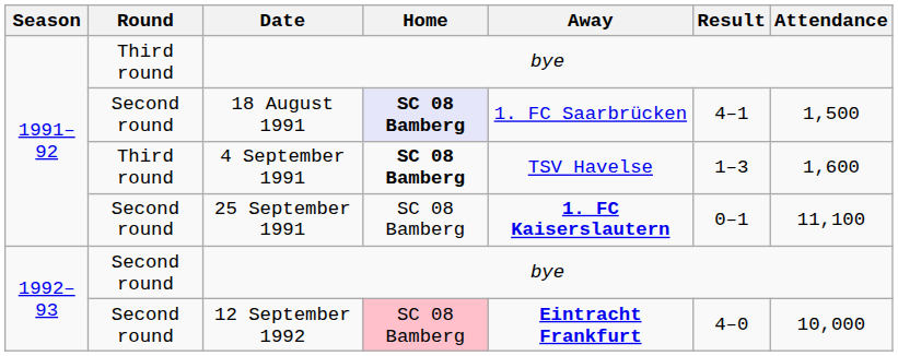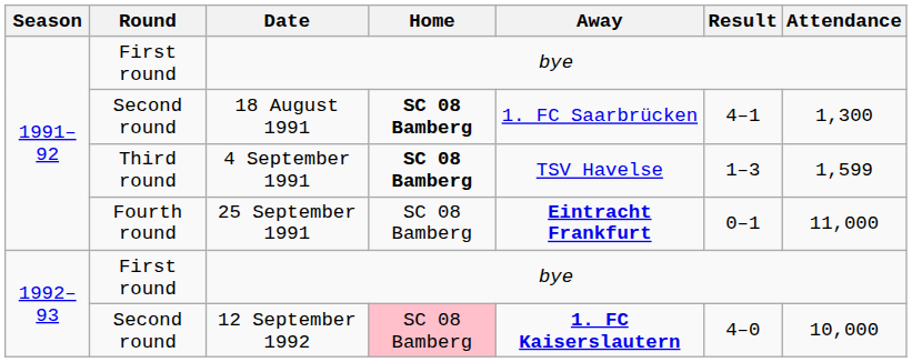 <table class="wikitable">
 <tr>
 <th>Season</th>
 <th>Round</th>
 <th>Date</th>
 <th>Home</th>
 <th>Away</th>
 <th>Result</th>
 <th>Attendance</th>
 </tr>
 <tr align="center">
 <td rowspan=4><a href='#'>1991–92</a></td>
-<td>Third round</td>
+<td>First round</td>
 <td colspan=5><em>bye</em></td>
 </tr>
 <tr align="center">
 <td>Second round</td>
 <td>18 August 1991</td>
-<td style="background: lavender;"><strong>SC 08 Bamberg</strong></td>
+<td><strong>SC 08 Bamberg</strong></td>
 <td><a href='#'>1. FC Saarbrücken</a></td>
 <td>4–1</td>
-<td>1,500</td>
+<td>1,300</td>
 </tr>
 <tr align="center">
 <td>Third round</td>
 <td>4 September 1991</td>
 <td><strong>SC 08 Bamberg</strong></td>
 <td><a href='#'>TSV Havelse</a></td>
 <td>1–3</td>
-<td>1,600</td>
+<td>1,599</td>
 </tr>
 <tr align="center">
-<td>Second round</td>
+<td>Fourth round</td>
 <td>25 September 1991</td>
 <td>SC 08 Bamberg</td>
-<td><strong><a href='#'>1. FC Kaiserslautern</a></strong></td>
+<td><strong><a href='#'>Eintracht Frankfurt</a></strong></td>
 <td>0–1</td>
-<td>11,100</td>
+<td>11,000</td>
 </tr>
 <tr align="center">
 <td rowspan=2><a href='#'>1992–93</a></td>
-<td>Second round</td>
+<td>First round</td>
 <td colspan=5><em>bye</em></td>
 </tr>
 <tr align="center">
 <td>Second round</td>
 <td>12 September 1992</td>
 <td style="background: pink;">SC 08 Bamberg</td>
-<td><strong><a href='#'>Eintracht Frankfurt</a></strong></td>
+<td><strong><a href='#'>1. FC Kaiserslautern</a></strong></td>
 <td>4–0</td>
 <td>10,000</td>
 </tr>
 </table>
